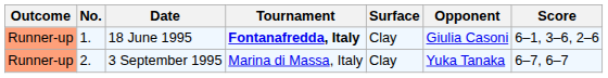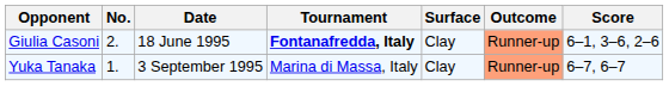 <table class="sortable wikitable" style=font-size:97%>
 <tr>
-<th>Outcome</th>
+<th>Opponent</th>
 <th>No.</th>
 <th>Date</th>
 <th>Tournament</th>
 <th>Surface</th>
-<th>Opponent</th>
+<th>Outcome</th>
 <th>Score</th>
 </tr>
 <tr style="background:#f0f8ff;">
-<td bgcolor=FEA07A>Runner-up</td>
-<td>1.</td>
+<td> <a href='#'>Giulia Casoni</a></td>
+<td>2.</td>
 <td>18 June 1995</td>
 <td><strong><a href='#'>Fontanafredda</a>, Italy</strong></td>
 <td>Clay</td>
-<td> <a href='#'>Giulia Casoni</a></td>
+<td bgcolor=FEA07A>Runner-up</td>
 <td>6–1, 3–6, 2–6</td>
 </tr>
 <tr style="background:#f0f8ff;">
-<td bgcolor=FEA07A>Runner-up</td>
-<td>2.</td>
+<td> <a href='#'>Yuka Tanaka</a></td>
+<td>1.</td>
 <td>3 September 1995</td>
 <td><a href='#'>Marina di Massa</a>, Italy</td>
 <td>Clay</td>
-<td> <a href='#'>Yuka Tanaka</a></td>
+<td bgcolor=FEA07A>Runner-up</td>
 <td>6–7, 6–7</td>
 </tr>
 </table>
